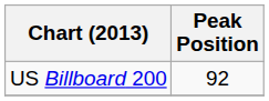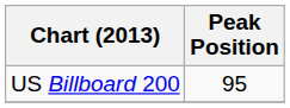 <table class="wikitable">
 <tr>
 <th align="left">Chart (2013)</th>
 <th align="left">Peak<br>Position</th>
 </tr>
 <tr>
 <td align="left">US <a href='#'><em>Billboard</em> 200</a></td>
-<td style="text-align:center;">92</td>
+<td style="text-align:center;">95</td>
 </tr>
 <tr>
 </tr>
 </table>
